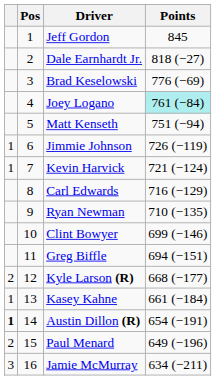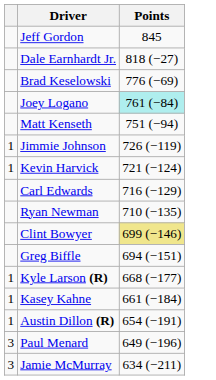 <table class="wikitable" style="font-size: 95%;">
 <tr>
 <th></th>
-<th>Pos</th>
 <th>Driver</th>
 <th>Points</th>
 </tr>
 <tr>
 <td align="left"></td>
-<td style="text-align:center;">1</td>
 <td><a href='#'>Jeff Gordon</a></td>
 <td style="text-align:center;">845</td>
 </tr>
 <tr>
 <td align="left"></td>
-<td style="text-align:center;">2</td>
 <td><a href='#'>Dale Earnhardt Jr.</a></td>
 <td style="text-align:center;">818 (−27)</td>
 </tr>
 <tr>
 <td align="left"></td>
-<td style="text-align:center;">3</td>
 <td><a href='#'>Brad Keselowski</a></td>
 <td style="text-align:center;">776 (−69)</td>
 </tr>
 <tr>
 <td align="left"></td>
-<td style="text-align:center;">4</td>
 <td><a href='#'>Joey Logano</a></td>
 <td style="background: paleturquoise; text-align:center;">761 (−84)</td>
 </tr>
 <tr>
 <td align="left"></td>
-<td style="text-align:center;">5</td>
 <td><a href='#'>Matt Kenseth</a></td>
 <td style="text-align:center;">751 (−94)</td>
 </tr>
 <tr>
 <td align="left"> 1</td>
-<td style="text-align:center;">6</td>
 <td><a href='#'>Jimmie Johnson</a></td>
 <td style="text-align:center;">726 (−119)</td>
 </tr>
 <tr>
 <td align="left"> 1</td>
-<td style="text-align:center;">7</td>
 <td><a href='#'>Kevin Harvick</a></td>
 <td style="text-align:center;">721 (−124)</td>
 </tr>
 <tr>
 <td align="left"></td>
-<td style="text-align:center;">8</td>
 <td><a href='#'>Carl Edwards</a></td>
 <td style="text-align:center;">716 (−129)</td>
 </tr>
 <tr>
 <td align="left"></td>
-<td style="text-align:center;">9</td>
 <td><a href='#'>Ryan Newman</a></td>
 <td style="text-align:center;">710 (−135)</td>
 </tr>
 <tr>
 <td align="left"></td>
-<td style="text-align:center;">10</td>
 <td><a href='#'>Clint Bowyer</a></td>
-<td style="text-align:center;">699 (−146)</td>
+<td style="background: khaki; text-align:center;">699 (−146)</td>
 </tr>
 <tr>
 <td align="left"></td>
-<td style="text-align:center;">11</td>
 <td><a href='#'>Greg Biffle</a></td>
 <td style="text-align:center;">694 (−151)</td>
 </tr>
 <tr>
-<td align="left"> 2</td>
-<td style="text-align:center;">12</td>
+<td align="left"> 1</td>
 <td><a href='#'>Kyle Larson</a> <strong>(R)</strong></td>
 <td style="text-align:center;">668 (−177)</td>
 </tr>
 <tr>
 <td align="left"> 1</td>
-<td style="text-align:center;">13</td>
 <td><a href='#'>Kasey Kahne</a></td>
 <td style="text-align:center;">661 (−184)</td>
 </tr>
 <tr>
-<td align="left"><strong> 1</strong></td>
-<td style="text-align:center;">14</td>
+<td align="left"> 1</td>
 <td><a href='#'>Austin Dillon</a> <strong>(R)</strong></td>
 <td style="text-align:center;">654 (−191)</td>
 </tr>
 <tr>
-<td align="left"> 2</td>
-<td style="text-align:center;">15</td>
+<td align="left"> 3</td>
 <td><a href='#'>Paul Menard</a></td>
 <td style="text-align:center;">649 (−196)</td>
 </tr>
 <tr>
 <td align="left"> 3</td>
-<td style="text-align:center;">16</td>
 <td><a href='#'>Jamie McMurray</a></td>
 <td style="text-align:center;">634 (−211)</td>
 </tr>
 </table>
